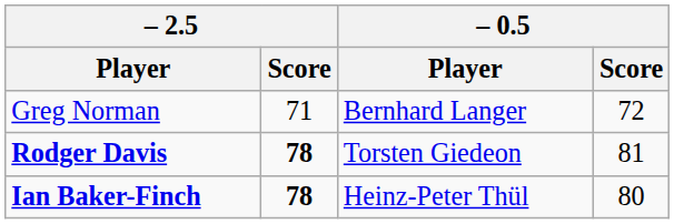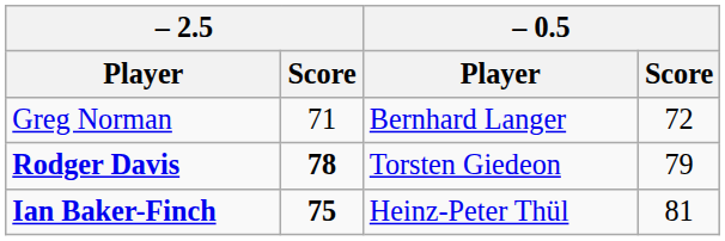 <table class=wikitable>
 <tr>
 <th colspan=2> – 2.5</th>
 <th colspan=2> – 0.5</th>
 </tr>
 <tr>
 <th width=145>Player</th>
 <th>Score</th>
 <th width=145>Player</th>
 <th>Score</th>
 </tr>
 <tr>
 <td><a href='#'>Greg Norman</a></td>
 <td align=center>71</td>
 <td><a href='#'>Bernhard Langer</a></td>
 <td align=center>72</td>
 </tr>
 <tr>
 <td><strong><a href='#'>Rodger Davis</a></strong></td>
 <td align=center><strong>78</strong></td>
 <td><a href='#'>Torsten Giedeon</a></td>
-<td align=center>81</td>
+<td align=center>79</td>
 </tr>
 <tr>
 <td><strong><a href='#'>Ian Baker-Finch</a></strong></td>
-<td align=center><strong>78</strong></td>
+<td align=center><strong>75</strong></td>
 <td><a href='#'>Heinz-Peter Thül</a></td>
-<td align=center>80</td>
+<td align=center>81</td>
 </tr>
 </table>
